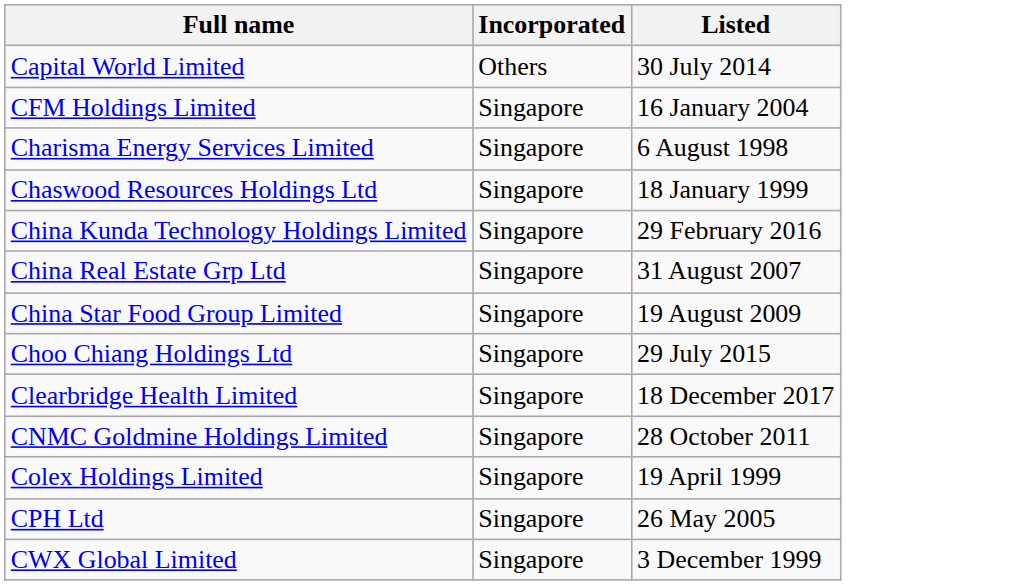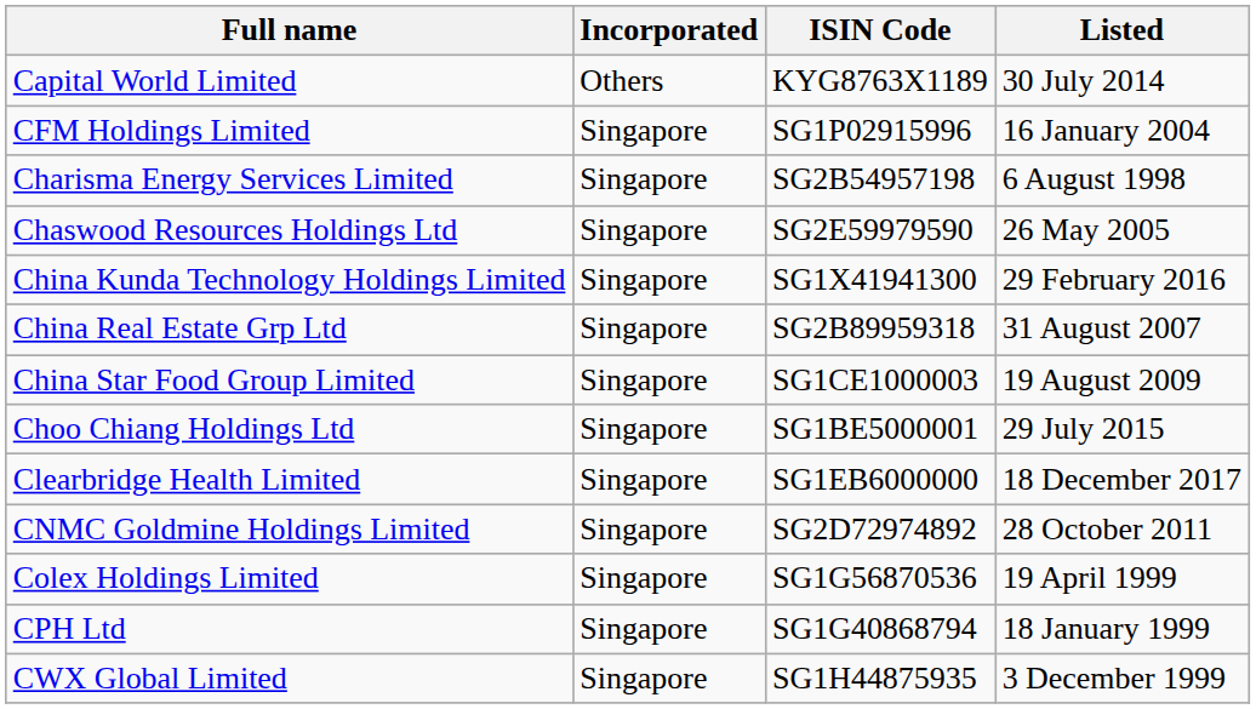 <table class="wikitable">
 <tr>
 <th>Full name</th>
 <th>Incorporated</th>
+<th>ISIN Code</th>
 <th>Listed</th>
 </tr>
 <tr>
 <td><a href='#'>Capital World Limited</a></td>
 <td>Others</td>
+<td>KYG8763X1189</td>
 <td>30 July 2014</td>
 </tr>
 <tr>
 <td><a href='#'>CFM Holdings Limited</a></td>
 <td>Singapore</td>
+<td>SG1P02915996</td>
 <td>16 January 2004</td>
 </tr>
 <tr>
 <td><a href='#'>Charisma Energy Services Limited</a></td>
 <td>Singapore</td>
+<td>SG2B54957198</td>
 <td>6 August 1998</td>
 </tr>
 <tr>
 <td><a href='#'>Chaswood Resources Holdings Ltd</a></td>
 <td>Singapore</td>
-<td>18 January 1999</td>
+<td>SG2E59979590</td>
+<td>26 May 2005</td>
 </tr>
 <tr>
 <td><a href='#'>China Kunda Technology Holdings Limited</a></td>
 <td>Singapore</td>
+<td>SG1X41941300</td>
 <td>29 February 2016</td>
 </tr>
 <tr>
 <td><a href='#'>China Real Estate Grp Ltd</a></td>
 <td>Singapore</td>
+<td>SG2B89959318</td>
 <td>31 August 2007</td>
 </tr>
 <tr>
 <td><a href='#'>China Star Food Group Limited</a></td>
 <td>Singapore</td>
+<td>SG1CE1000003</td>
 <td>19 August 2009</td>
 </tr>
 <tr>
 <td><a href='#'>Choo Chiang Holdings Ltd</a></td>
 <td>Singapore</td>
+<td>SG1BE5000001</td>
 <td>29 July 2015</td>
 </tr>
 <tr>
 <td><a href='#'>Clearbridge Health Limited</a></td>
 <td>Singapore</td>
+<td>SG1EB6000000</td>
 <td>18 December 2017</td>
 </tr>
 <tr>
 <td><a href='#'>CNMC Goldmine Holdings Limited</a></td>
 <td>Singapore</td>
+<td>SG2D72974892</td>
 <td>28 October 2011</td>
 </tr>
 <tr>
 <td><a href='#'>Colex Holdings Limited</a></td>
 <td>Singapore</td>
+<td>SG1G56870536</td>
 <td>19 April 1999</td>
 </tr>
 <tr>
 <td><a href='#'>CPH Ltd</a></td>
 <td>Singapore</td>
-<td>26 May 2005</td>
+<td>SG1G40868794</td>
+<td>18 January 1999</td>
 </tr>
 <tr>
 <td><a href='#'>CWX Global Limited</a></td>
 <td>Singapore</td>
+<td>SG1H44875935</td>
 <td>3 December 1999</td>
 </tr>
 </table>
